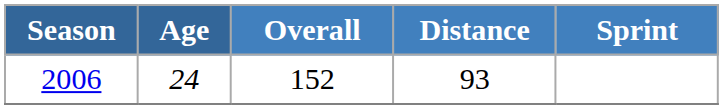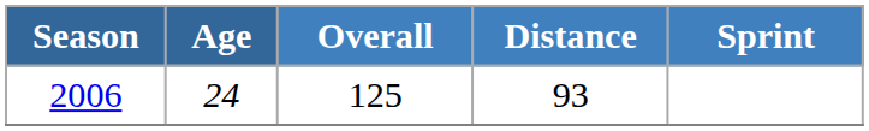 <table class="wikitable" style="font-size:95%; text-align:center; border:grey solid 1px; border-collapse:collapse; background:#ffffff;">
 <tr>
 <th style="background-color:#369; color:white; width:60px;" rowspan="2"> Season </th>
 <th style="background-color:#369; color:white; width:40px;" rowspan="2"> Age </th>
 </tr>
 <tr>
 <th style="background-color:#4180be; color:white; width:75px;">Overall</th>
 <th style="background-color:#4180be; color:white; width:75px;">Distance</th>
 <th style="background-color:#4180be; color:white; width:75px;">Sprint</th>
 </tr>
 <tr>
 <td><a href='#'>2006</a></td>
 <td><em>24</em></td>
-<td>152</td>
+<td>125</td>
 <td>93</td>
 <td></td>
 </tr>
 <tr>
 </tr>
 </table>
